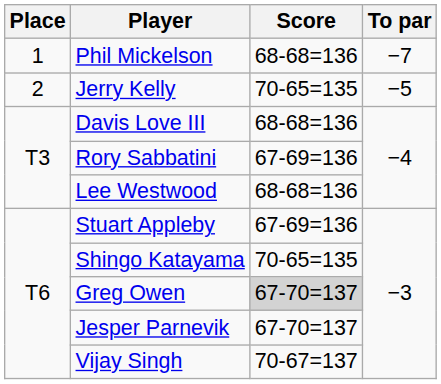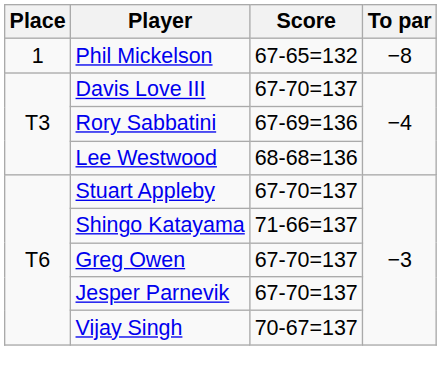 <table class="wikitable">
 <tr>
 <th>Place</th>
 <th>Player</th>
 <th>Score</th>
 <th>To par</th>
 </tr>
 <tr>
 <td align=center>1</td>
 <td> <a href='#'>Phil Mickelson</a></td>
-<td>68-68=136</td>
-<td align=center>−7</td>
-</tr>
-<tr>
-<td align=center>2</td>
-<td> <a href='#'>Jerry Kelly</a></td>
-<td>70-65=135</td>
-<td align=center>−5</td>
+<td>67-65=132</td>
+<td align=center>−8</td>
 </tr>
 <tr>
 <td rowspan="3" style="text-align:center;">T3</td>
 <td> <a href='#'>Davis Love III</a></td>
-<td>68-68=136</td>
+<td>67-70=137</td>
 <td rowspan="3" style="text-align:center;">−4</td>
 </tr>
 <tr>
 <td> <a href='#'>Rory Sabbatini</a></td>
 <td>67-69=136</td>
 </tr>
 <tr>
 <td> <a href='#'>Lee Westwood</a></td>
 <td>68-68=136</td>
 </tr>
 <tr>
 <td rowspan="5" style="text-align:center;">T6</td>
 <td> <a href='#'>Stuart Appleby</a></td>
-<td>67-69=136</td>
+<td>67-70=137</td>
 <td rowspan="5" style="text-align:center;">−3</td>
 </tr>
 <tr>
 <td> <a href='#'>Shingo Katayama</a></td>
-<td>70-65=135</td>
+<td>71-66=137</td>
 </tr>
 <tr>
 <td> <a href='#'>Greg Owen</a></td>
-<td style="background: lightgrey;">67-70=137</td>
+<td>67-70=137</td>
 </tr>
 <tr>
 <td> <a href='#'>Jesper Parnevik</a></td>
 <td>67-70=137</td>
 </tr>
 <tr>
 <td> <a href='#'>Vijay Singh</a></td>
 <td>70-67=137</td>
 </tr>
 </table>
